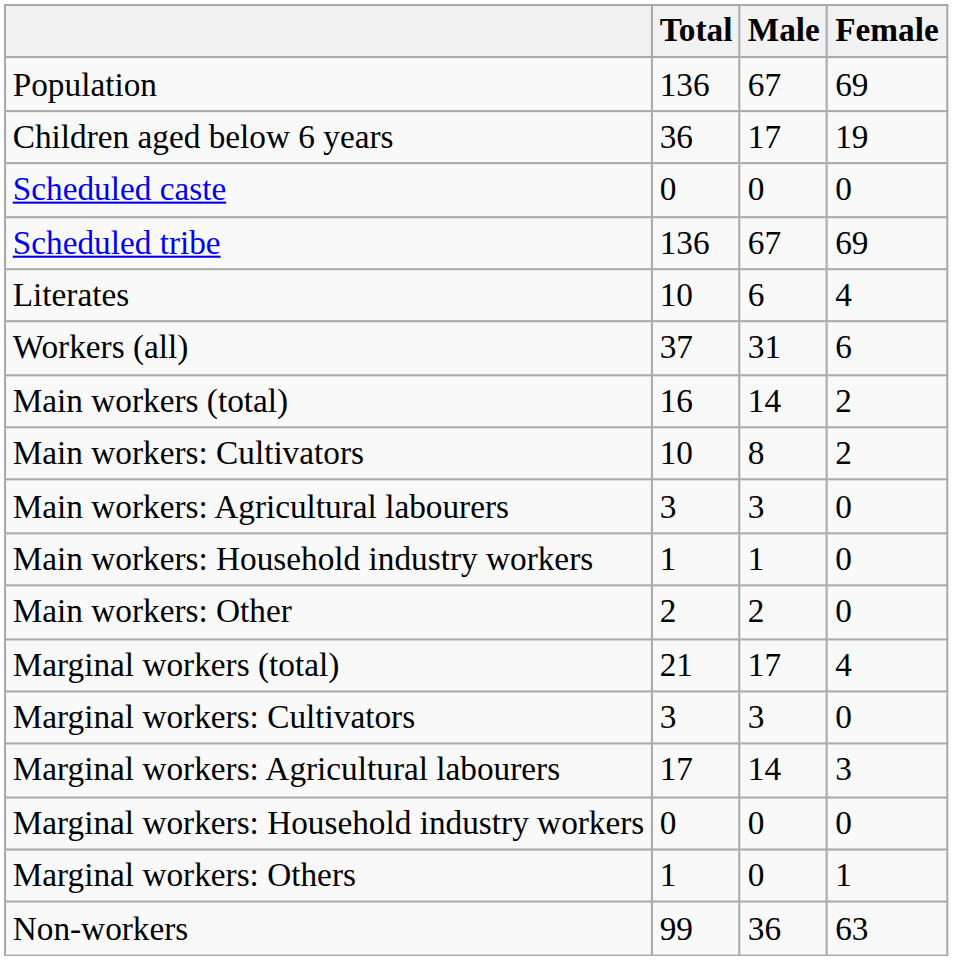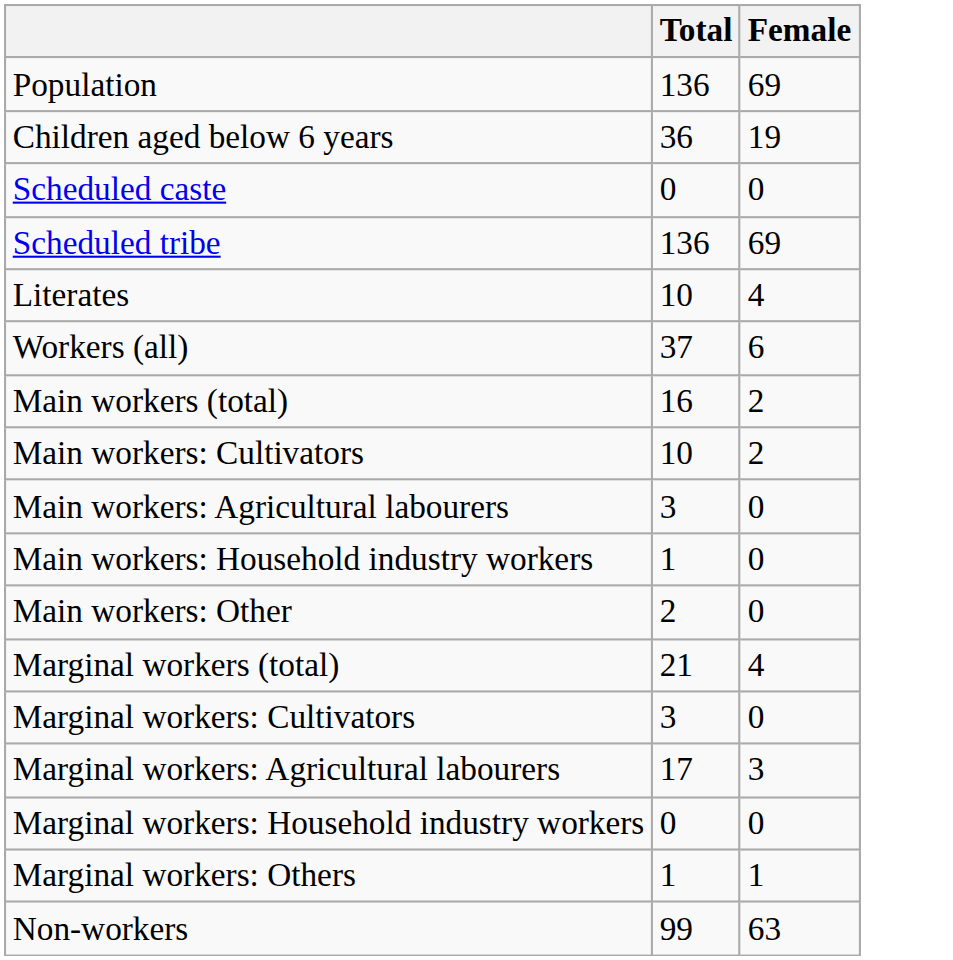 <table class="wikitable sortable">
 <tr>
 <th></th>
 <th>Total</th>
-<th>Male</th>
 <th>Female</th>
 </tr>
 <tr>
 <td>Population</td>
 <td>136</td>
-<td>67</td>
 <td>69</td>
 </tr>
 <tr>
 <td>Children aged below 6 years</td>
 <td>36</td>
-<td>17</td>
 <td>19</td>
 </tr>
 <tr>
 <td><a href='#'>Scheduled caste</a></td>
 <td>0</td>
 <td>0</td>
-<td>0</td>
 </tr>
 <tr>
 <td><a href='#'>Scheduled tribe</a></td>
 <td>136</td>
-<td>67</td>
 <td>69</td>
 </tr>
 <tr>
 <td>Literates</td>
 <td>10</td>
-<td>6</td>
 <td>4</td>
 </tr>
 <tr>
 <td>Workers (all)</td>
 <td>37</td>
-<td>31</td>
 <td>6</td>
 </tr>
 <tr>
 <td>Main workers (total)</td>
 <td>16</td>
-<td>14</td>
 <td>2</td>
 </tr>
 <tr>
 <td>Main workers: Cultivators</td>
 <td>10</td>
-<td>8</td>
 <td>2</td>
 </tr>
 <tr>
 <td>Main workers: Agricultural labourers</td>
-<td>3</td>
 <td>3</td>
 <td>0</td>
 </tr>
 <tr>
 <td>Main workers: Household industry workers</td>
 <td>1</td>
-<td>1</td>
 <td>0</td>
 </tr>
 <tr>
 <td>Main workers: Other</td>
-<td>2</td>
 <td>2</td>
 <td>0</td>
 </tr>
 <tr>
 <td>Marginal workers (total)</td>
 <td>21</td>
-<td>17</td>
 <td>4</td>
 </tr>
 <tr>
 <td>Marginal workers: Cultivators</td>
-<td>3</td>
 <td>3</td>
 <td>0</td>
 </tr>
 <tr>
 <td>Marginal workers: Agricultural labourers</td>
 <td>17</td>
-<td>14</td>
 <td>3</td>
 </tr>
 <tr>
 <td>Marginal workers: Household industry workers</td>
 <td>0</td>
 <td>0</td>
-<td>0</td>
 </tr>
 <tr>
 <td>Marginal workers: Others</td>
 <td>1</td>
-<td>0</td>
 <td>1</td>
 </tr>
 <tr>
 <td>Non-workers</td>
 <td>99</td>
-<td>36</td>
 <td>63</td>
 </tr>
 </table>
